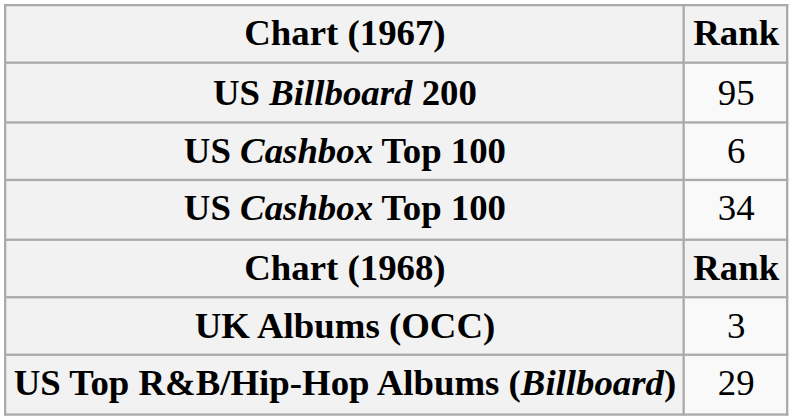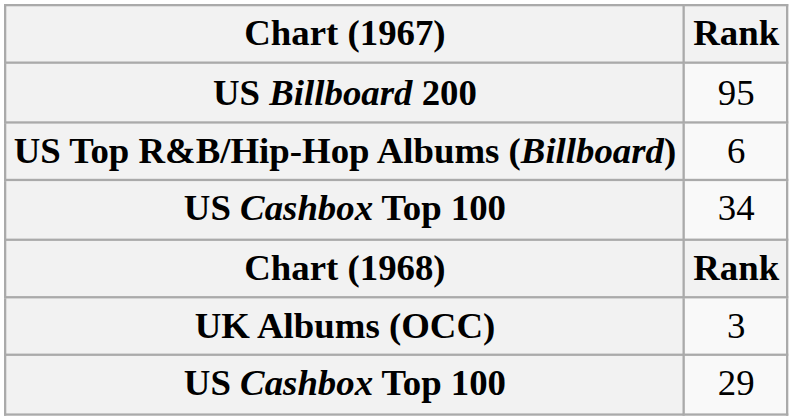 <table class="wikitable sortable plainrowheaders">
 <tr>
 <th align="left">Chart (1967)</th>
 <th style="text-align:center;">Rank</th>
 </tr>
 <tr>
 <th scope="row">US <em>Billboard</em> 200</th>
 <td style="text-align:center;">95</td>
 </tr>
 <tr>
-<th scope="row">US <em>Cashbox</em> Top 100</th>
+<th scope="row">US Top R&B/Hip-Hop Albums (<em>Billboard</em>)</th>
 <td style="text-align:center;">6</td>
 </tr>
 <tr>
 <th scope="row">US <em>Cashbox</em> Top 100</th>
 <td style="text-align:center;">34</td>
 </tr>
 <tr>
 <th align="left">Chart (1968)</th>
 <th style="text-align:center;">Rank</th>
 </tr>
 <tr>
 <th scope="row">UK Albums (OCC)</th>
 <td align="center">3</td>
 </tr>
 <tr>
-<th scope="row">US Top R&B/Hip-Hop Albums (<em>Billboard</em>)</th>
+<th scope="row">US <em>Cashbox</em> Top 100</th>
 <td style="text-align:center;">29</td>
 </tr>
 </table>
